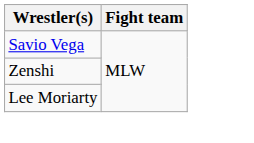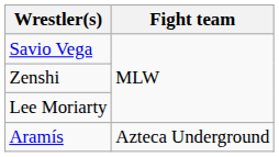 <table class="wikitable">
 <tr>
 <th>Wrestler(s)</th>
 <th>Fight team</th>
 </tr>
 <tr>
 <td><a href='#'>Savio Vega</a></td>
 <td rowspan="3">MLW</td>
 </tr>
 <tr>
 <td>Zenshi</td>
 </tr>
 <tr>
 <td>Lee Moriarty</td>
 </tr>
+<tr>
+<td><a href='#'>Aramís</a></td>
+<td>Azteca Underground</td>
+</tr>
 </table>
